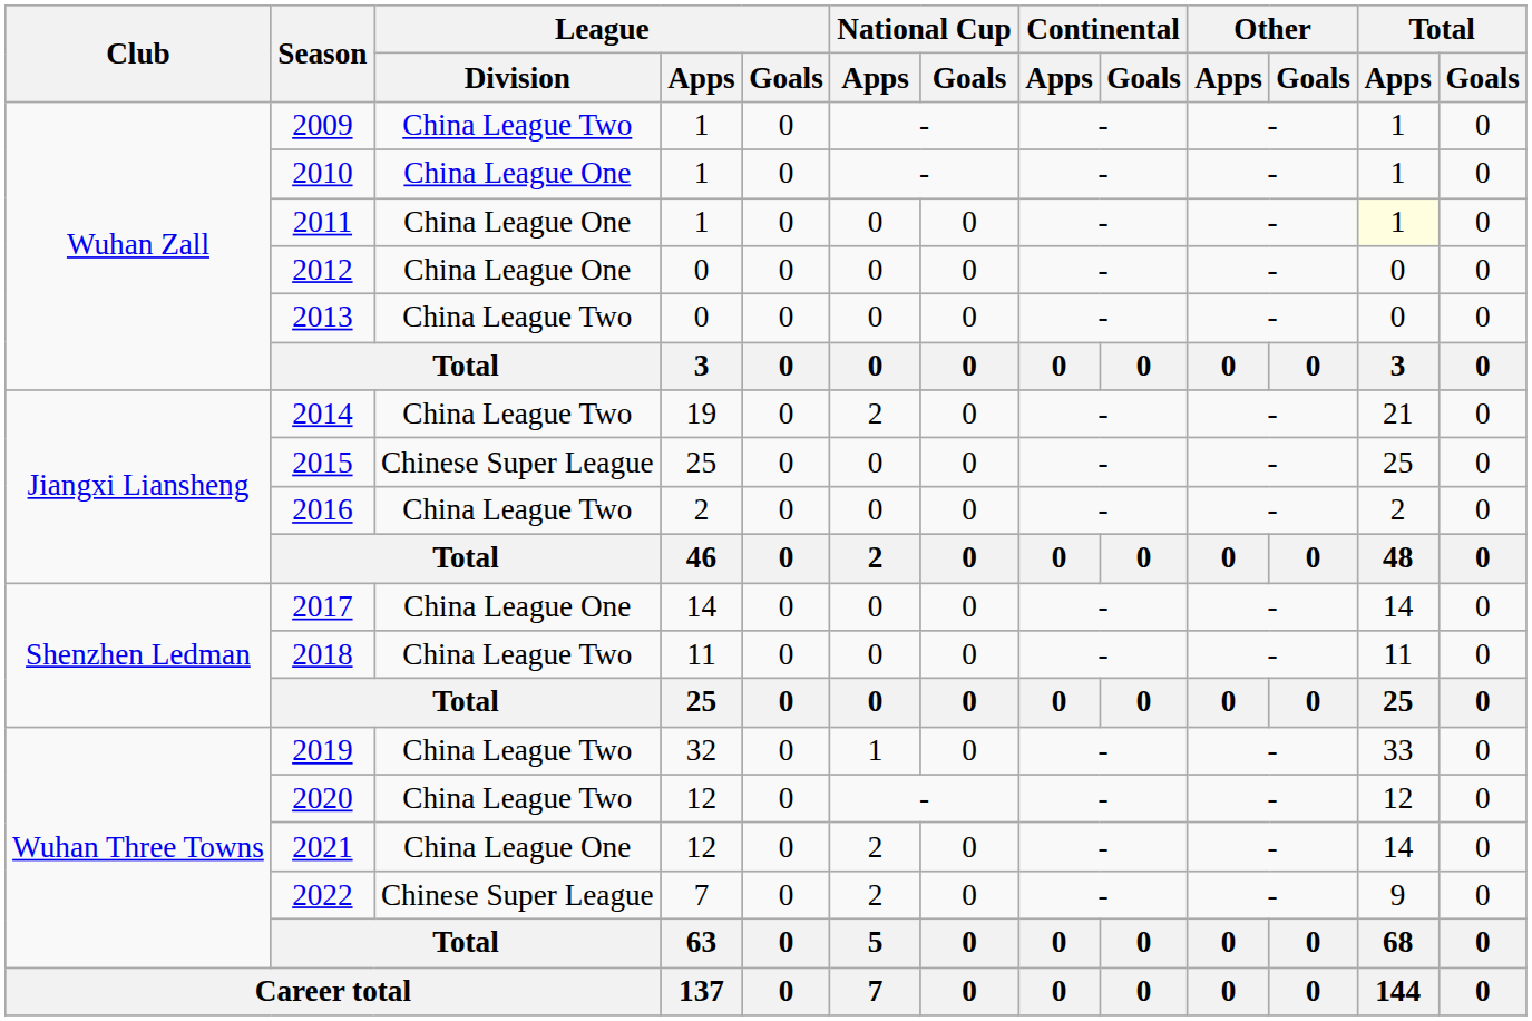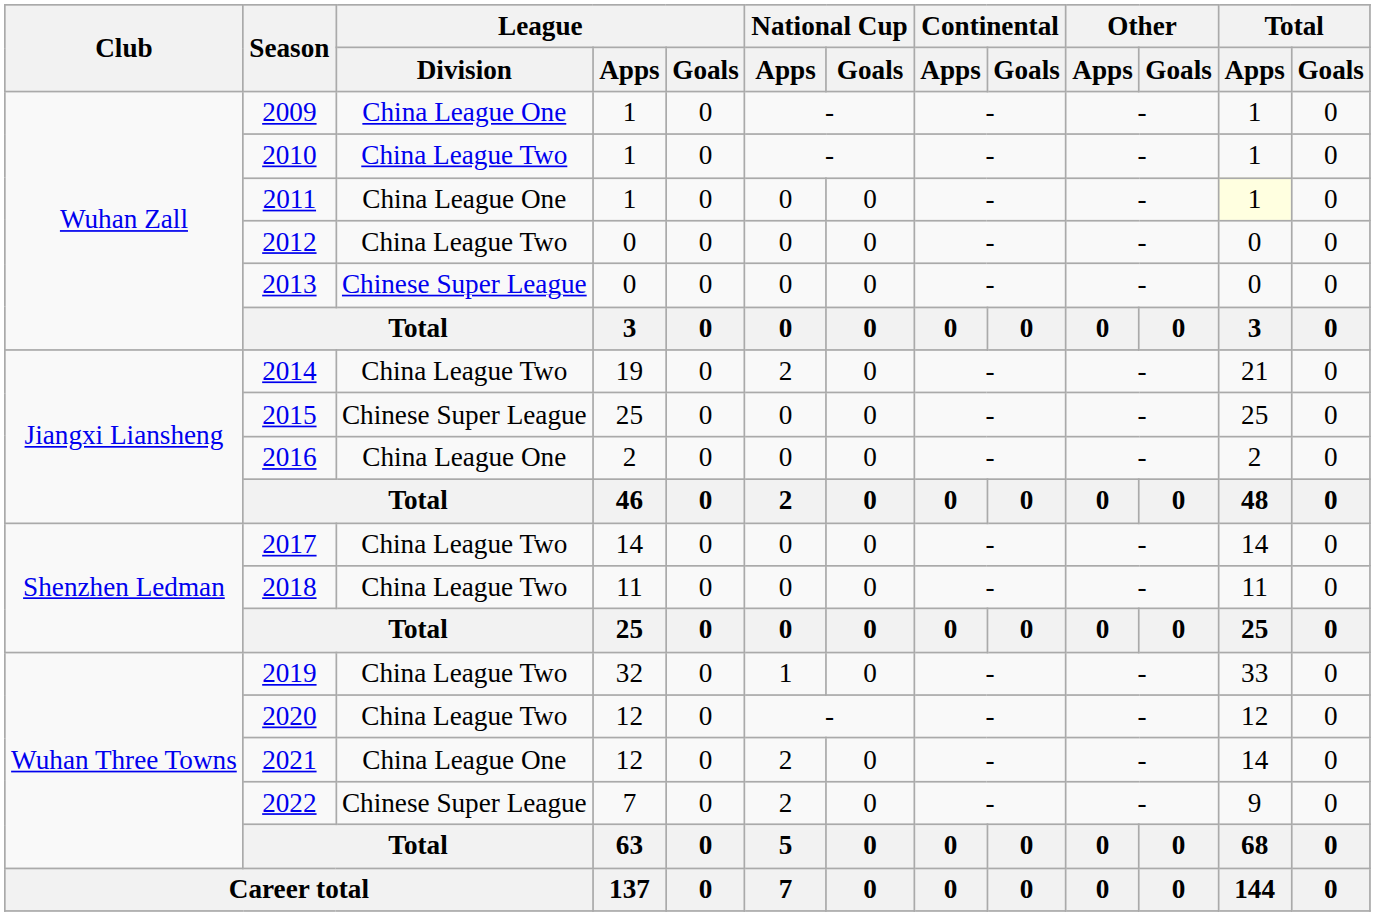 <table class="wikitable" style="text-align: center">
 <tr>
 <th rowspan="2">Club</th>
 <th rowspan="2">Season</th>
 <th colspan="3">League</th>
 <th colspan="2">National Cup</th>
 <th colspan="2">Continental</th>
 <th colspan="2">Other</th>
 <th colspan="2">Total</th>
 </tr>
 <tr>
 <th>Division</th>
 <th>Apps</th>
 <th>Goals</th>
 <th>Apps</th>
 <th>Goals</th>
 <th>Apps</th>
 <th>Goals</th>
 <th>Apps</th>
 <th>Goals</th>
 <th>Apps</th>
 <th>Goals</th>
 </tr>
 <tr>
 <td rowspan=6><a href='#'>Wuhan Zall</a></td>
 <td><a href='#'>2009</a></td>
-<td><a href='#'>China League Two</a></td>
+<td><a href='#'>China League One</a></td>
 <td>1</td>
 <td>0</td>
 <td colspan="2">-</td>
 <td colspan="2">-</td>
 <td colspan="2">-</td>
 <td>1</td>
 <td>0</td>
 </tr>
 <tr>
 <td><a href='#'>2010</a></td>
-<td><a href='#'>China League One</a></td>
+<td><a href='#'>China League Two</a></td>
 <td>1</td>
 <td>0</td>
 <td colspan="2">-</td>
 <td colspan="2">-</td>
 <td colspan="2">-</td>
 <td>1</td>
 <td>0</td>
 </tr>
 <tr>
 <td><a href='#'>2011</a></td>
 <td>China League One</td>
 <td>1</td>
 <td>0</td>
 <td>0</td>
 <td>0</td>
 <td colspan="2">-</td>
 <td colspan="2">-</td>
 <td style="background: lightyellow;">1</td>
 <td>0</td>
 </tr>
 <tr>
 <td><a href='#'>2012</a></td>
-<td>China League One</td>
+<td>China League Two</td>
 <td>0</td>
 <td>0</td>
 <td>0</td>
 <td>0</td>
 <td colspan="2">-</td>
 <td colspan="2">-</td>
 <td>0</td>
 <td>0</td>
 </tr>
 <tr>
 <td><a href='#'>2013</a></td>
-<td>China League Two</td>
+<td><a href='#'>Chinese Super League</a></td>
 <td>0</td>
 <td>0</td>
 <td>0</td>
 <td>0</td>
 <td colspan="2">-</td>
 <td colspan="2">-</td>
 <td>0</td>
 <td>0</td>
 </tr>
 <tr>
 <th colspan="2"><strong>Total</strong></th>
 <th>3</th>
 <th>0</th>
 <th>0</th>
 <th>0</th>
 <th>0</th>
 <th>0</th>
 <th>0</th>
 <th>0</th>
 <th>3</th>
 <th>0</th>
 </tr>
 <tr>
 <td rowspan=4><a href='#'>Jiangxi Liansheng</a></td>
 <td><a href='#'>2014</a></td>
 <td>China League Two</td>
 <td>19</td>
 <td>0</td>
 <td>2</td>
 <td>0</td>
 <td colspan="2">-</td>
 <td colspan="2">-</td>
 <td>21</td>
 <td>0</td>
 </tr>
 <tr>
 <td><a href='#'>2015</a></td>
 <td>Chinese Super League</td>
 <td>25</td>
 <td>0</td>
 <td>0</td>
 <td>0</td>
 <td colspan="2">-</td>
 <td colspan="2">-</td>
 <td>25</td>
 <td>0</td>
 </tr>
 <tr>
 <td><a href='#'>2016</a></td>
-<td>China League Two</td>
+<td>China League One</td>
 <td>2</td>
 <td>0</td>
 <td>0</td>
 <td>0</td>
 <td colspan="2">-</td>
 <td colspan="2">-</td>
 <td>2</td>
 <td>0</td>
 </tr>
 <tr>
 <th colspan="2"><strong>Total</strong></th>
 <th>46</th>
 <th>0</th>
 <th>2</th>
 <th>0</th>
 <th>0</th>
 <th>0</th>
 <th>0</th>
 <th>0</th>
 <th>48</th>
 <th>0</th>
 </tr>
 <tr>
 <td rowspan=3><a href='#'>Shenzhen Ledman</a></td>
 <td><a href='#'>2017</a></td>
-<td>China League One</td>
+<td>China League Two</td>
 <td>14</td>
 <td>0</td>
 <td>0</td>
 <td>0</td>
 <td colspan="2">-</td>
 <td colspan="2">-</td>
 <td>14</td>
 <td>0</td>
 </tr>
 <tr>
 <td><a href='#'>2018</a></td>
 <td>China League Two</td>
 <td>11</td>
 <td>0</td>
 <td>0</td>
 <td>0</td>
 <td colspan="2">-</td>
 <td colspan="2">-</td>
 <td>11</td>
 <td>0</td>
 </tr>
 <tr>
 <th colspan="2"><strong>Total</strong></th>
 <th>25</th>
 <th>0</th>
 <th>0</th>
 <th>0</th>
 <th>0</th>
 <th>0</th>
 <th>0</th>
 <th>0</th>
 <th>25</th>
 <th>0</th>
 </tr>
 <tr>
 <td rowspan=5><a href='#'>Wuhan Three Towns</a></td>
 <td><a href='#'>2019</a></td>
 <td>China League Two</td>
 <td>32</td>
 <td>0</td>
 <td>1</td>
 <td>0</td>
 <td colspan="2">-</td>
 <td colspan="2">-</td>
 <td>33</td>
 <td>0</td>
 </tr>
 <tr>
 <td><a href='#'>2020</a></td>
 <td>China League Two</td>
 <td>12</td>
 <td>0</td>
 <td colspan="2">-</td>
 <td colspan="2">-</td>
 <td colspan="2">-</td>
 <td>12</td>
 <td>0</td>
 </tr>
 <tr>
 <td><a href='#'>2021</a></td>
 <td>China League One</td>
 <td>12</td>
 <td>0</td>
 <td>2</td>
 <td>0</td>
 <td colspan="2">-</td>
 <td colspan="2">-</td>
 <td>14</td>
 <td>0</td>
 </tr>
 <tr>
 <td><a href='#'>2022</a></td>
 <td>Chinese Super League</td>
 <td>7</td>
 <td>0</td>
 <td>2</td>
 <td>0</td>
 <td colspan="2">-</td>
 <td colspan="2">-</td>
 <td>9</td>
 <td>0</td>
 </tr>
 <tr>
 <th colspan="2"><strong>Total</strong></th>
 <th>63</th>
 <th>0</th>
 <th>5</th>
 <th>0</th>
 <th>0</th>
 <th>0</th>
 <th>0</th>
 <th>0</th>
 <th>68</th>
 <th>0</th>
 </tr>
 <tr>
 <th colspan=3>Career total</th>
 <th>137</th>
 <th>0</th>
 <th>7</th>
 <th>0</th>
 <th>0</th>
 <th>0</th>
 <th>0</th>
 <th>0</th>
 <th>144</th>
 <th>0</th>
 </tr>
 </table>
